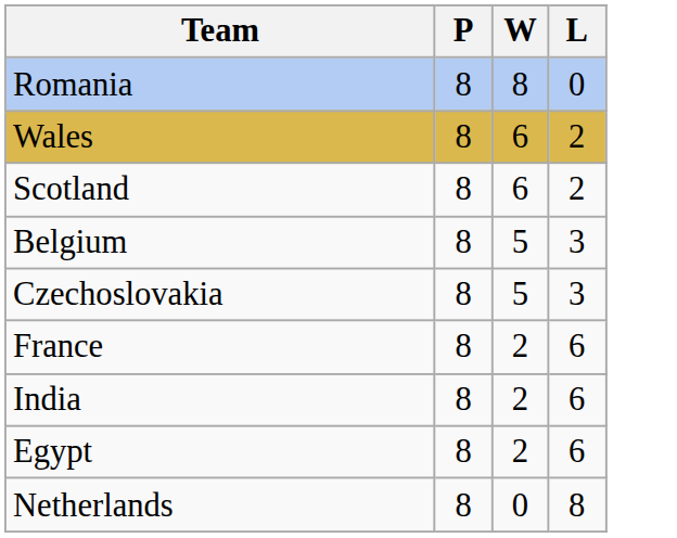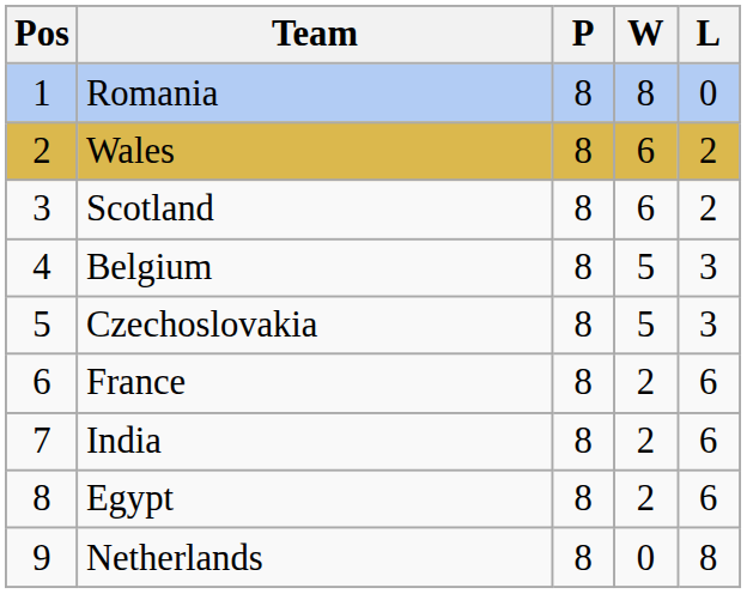 <table class="wikitable" style="font-size: 100%">
 <tr>
+<th width=20>Pos</th>
 <th width=200>Team</th>
 <th width=20>P</th>
 <th width=20>W</th>
 <th width=20>L</th>
 </tr>
 <tr align=center style="background: #b2ccf4;">
+<td>1</td>
 <td align="left"> Romania</td>
 <td>8</td>
 <td>8</td>
 <td>0</td>
 </tr>
 <tr align=center style="background: #DBB84D;">
+<td>2</td>
 <td align="left"> Wales</td>
 <td>8</td>
 <td>6</td>
 <td>2</td>
 </tr>
 <tr align=center>
+<td>3</td>
 <td align="left"> Scotland</td>
 <td>8</td>
 <td>6</td>
 <td>2</td>
 </tr>
 <tr align=center>
+<td>4</td>
 <td align="left"> Belgium</td>
 <td>8</td>
 <td>5</td>
 <td>3</td>
 </tr>
 <tr align=center>
+<td>5</td>
 <td align="left"> Czechoslovakia</td>
 <td>8</td>
 <td>5</td>
 <td>3</td>
 </tr>
 <tr align=center>
+<td>6</td>
 <td align="left"> France</td>
 <td>8</td>
 <td>2</td>
 <td>6</td>
 </tr>
 <tr align=center>
+<td>7</td>
 <td align="left"> India</td>
 <td>8</td>
 <td>2</td>
 <td>6</td>
 </tr>
 <tr align=center>
+<td>8</td>
 <td align="left"> Egypt</td>
 <td>8</td>
 <td>2</td>
 <td>6</td>
 </tr>
 <tr align=center>
+<td>9</td>
 <td align="left"> Netherlands</td>
 <td>8</td>
 <td>0</td>
 <td>8</td>
 </tr>
 </table>
